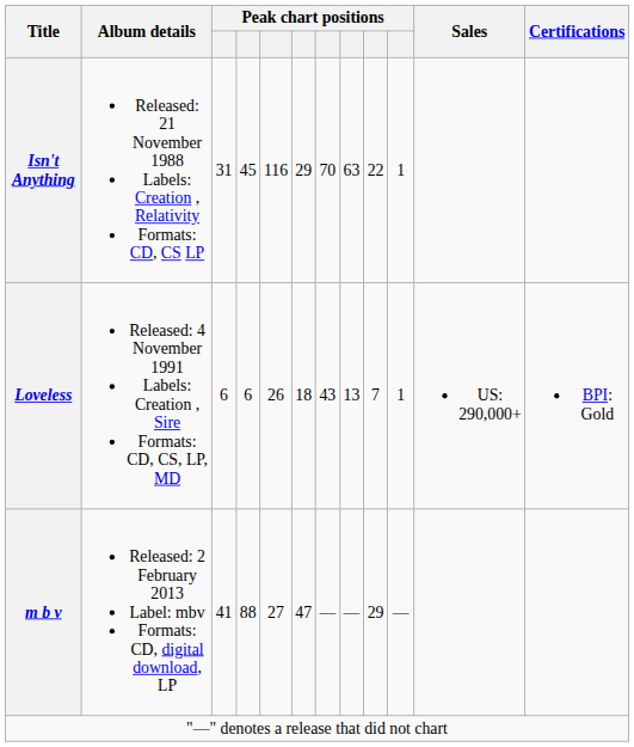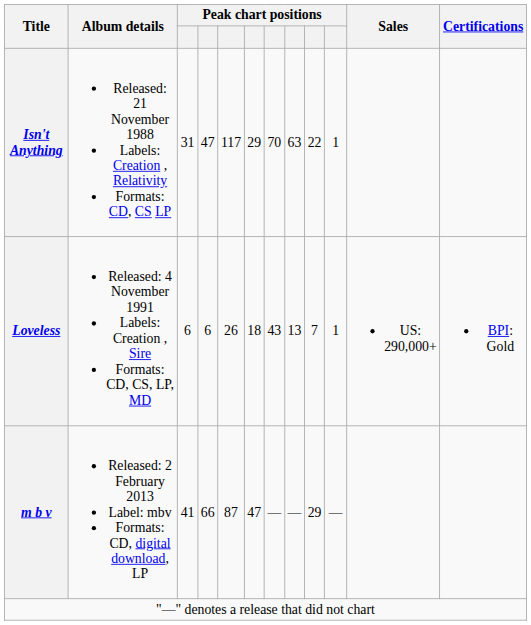 <table class="wikitable plainrowheaders" style="text-align:center">
 <tr>
 <th scope="col" rowspan="2" style="width:11em">Title</th>
 <th scope="col" rowspan="2" style="width:23em">Album details</th>
 <th scope="col" colspan="8" style="width:22em">Peak chart positions</th>
 <th scope="col" rowspan="2">Sales</th>
 <th scope="col" rowspan="2"><a href='#'>Certifications</a><br></th>
 </tr>
 <tr>
 <th scope="col"><br></th>
 <th scope="col"><br></th>
 <th scope="col"><br></th>
 <th scope="col"><br></th>
 <th scope="col"><br></th>
 <th scope="col"><br></th>
 <th scope="col"><br></th>
 <th scope="col" style="width:4em"><br></th>
 </tr>
 <tr>
 <th scope="row"><em><a href='#'>Isn't Anything</a></em></th>
 <td><br><ul><li>Released: 21 November 1988 </li><li>Labels: <a href='#'>Creation</a> , <a href='#'>Relativity</a> </li><li>Formats: <a href='#'>CD</a>, <a href='#'>CS</a> <a href='#'>LP</a></li></ul></td>
 <td>31</td>
-<td>45</td>
-<td>116</td>
+<td>47</td>
+<td>117</td>
 <td>29</td>
 <td>70</td>
 <td>63</td>
 <td>22</td>
 <td>1</td>
 <td></td>
 <td></td>
 </tr>
 <tr>
 <th scope="row"><em><a href='#'>Loveless</a></em></th>
 <td><br><ul><li>Released: 4 November 1991 </li><li>Labels: Creation , <a href='#'>Sire</a> </li><li>Formats: CD, CS, LP, <a href='#'>MD</a></li></ul></td>
 <td>6</td>
 <td>6</td>
 <td>26</td>
 <td>18</td>
 <td>43</td>
 <td>13</td>
 <td>7</td>
 <td>1</td>
 <td><br><ul><li>US: 290,000+</li></ul></td>
 <td><br><ul><li><a href='#'>BPI</a>: Gold</li></ul></td>
 </tr>
 <tr>
 <th scope="row"><em><a href='#'>m b v</a></em></th>
 <td><br><ul><li>Released: 2 February 2013 </li><li>Label: mbv </li><li>Formats: CD, <a href='#'>digital download</a>, LP</li></ul></td>
 <td>41</td>
-<td>88</td>
-<td>27</td>
+<td>66</td>
+<td>87</td>
 <td>47</td>
 <td>—</td>
 <td>—</td>
 <td>29</td>
 <td>—</td>
 <td></td>
 <td></td>
 </tr>
 <tr>
 <td colspan="12" style="text-align:center">"—" denotes a release that did not chart</td>
 </tr>
 </table>
